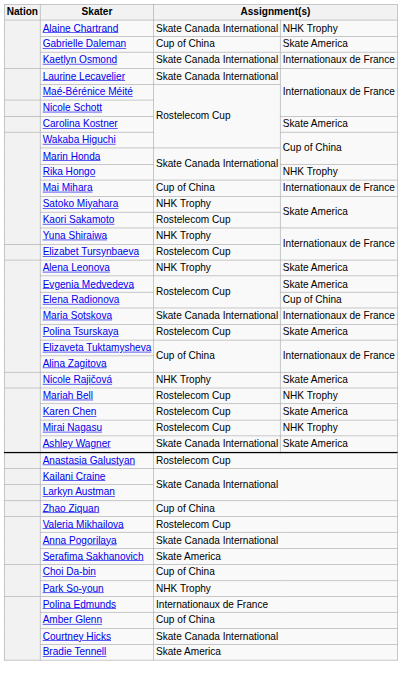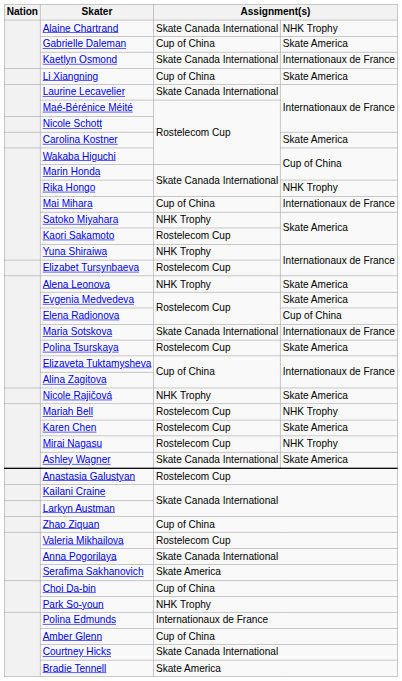 <table class="wikitable unsortable" style="text-align:left">
 <tr>
 <th scope="col">Nation</th>
 <th scope="col">Skater</th>
 <th scope="col" colspan="2">Assignment(s)</th>
 </tr>
 <tr>
 <th scope="row" style="text-align:left" rowspan="3"></th>
 <td><a href='#'>Alaine Chartrand</a></td>
 <td>Skate Canada International</td>
 <td>NHK Trophy</td>
 </tr>
 <tr>
 <td><a href='#'>Gabrielle Daleman</a></td>
 <td>Cup of China</td>
 <td>Skate America</td>
 </tr>
 <tr>
 <td><a href='#'>Kaetlyn Osmond</a></td>
 <td>Skate Canada International</td>
 <td>Internationaux de France</td>
+</tr>
+<tr>
+<th scope="row" style="text-align:left"></th>
+<td><a href='#'>Li Xiangning</a></td>
+<td>Cup of China</td>
+<td>Skate America</td>
 </tr>
 <tr>
 <th scope="row" style="text-align:left" rowspan="2"></th>
 <td><a href='#'>Laurine Lecavelier</a></td>
 <td>Skate Canada International</td>
 <td rowspan="3">Internationaux de France</td>
 </tr>
 <tr>
 <td><a href='#'>Maé-Bérénice Méité</a></td>
 <td rowspan="4">Rostelecom Cup</td>
 </tr>
 <tr>
 <th scope="row" style="text-align:left"></th>
 <td><a href='#'>Nicole Schott</a></td>
 </tr>
 <tr>
 <th scope="row" style="text-align:left"></th>
 <td><a href='#'>Carolina Kostner</a></td>
 <td>Skate America</td>
 </tr>
 <tr>
 <th scope="row" style="text-align:left" rowspan="7"></th>
 <td><a href='#'>Wakaba Higuchi</a></td>
 <td rowspan="2">Cup of China</td>
 </tr>
 <tr>
 <td><a href='#'>Marin Honda</a></td>
 <td rowspan="2">Skate Canada International</td>
 </tr>
 <tr>
 <td><a href='#'>Rika Hongo</a></td>
 <td>NHK Trophy</td>
 </tr>
 <tr>
 <td><a href='#'>Mai Mihara</a></td>
 <td>Cup of China</td>
 <td>Internationaux de France</td>
 </tr>
 <tr>
 <td><a href='#'>Satoko Miyahara</a></td>
 <td>NHK Trophy</td>
 <td rowspan="2">Skate America</td>
 </tr>
 <tr>
 <td><a href='#'>Kaori Sakamoto</a></td>
 <td>Rostelecom Cup</td>
 </tr>
 <tr>
 <td><a href='#'>Yuna Shiraiwa</a></td>
 <td>NHK Trophy</td>
 <td rowspan="2">Internationaux de France</td>
 </tr>
 <tr>
 <th scope="row" style="text-align:left"></th>
 <td><a href='#'>Elizabet Tursynbaeva</a></td>
 <td>Rostelecom Cup</td>
 </tr>
 <tr>
 <th scope="row" style="text-align:left" rowspan="7"></th>
 <td><a href='#'>Alena Leonova</a></td>
 <td>NHK Trophy</td>
 <td>Skate America</td>
 </tr>
 <tr>
 <td><a href='#'>Evgenia Medvedeva</a></td>
 <td rowspan="2">Rostelecom Cup</td>
 <td>Skate America</td>
 </tr>
 <tr>
 <td><a href='#'>Elena Radionova</a></td>
 <td>Cup of China</td>
 </tr>
 <tr>
 <td><a href='#'>Maria Sotskova</a></td>
 <td>Skate Canada International</td>
 <td>Internationaux de France</td>
 </tr>
 <tr>
 <td><a href='#'>Polina Tsurskaya</a></td>
 <td>Rostelecom Cup</td>
 <td>Skate America</td>
 </tr>
 <tr>
 <td><a href='#'>Elizaveta Tuktamysheva</a></td>
 <td rowspan="2">Cup of China</td>
 <td rowspan="2">Internationaux de France</td>
 </tr>
 <tr>
 <td><a href='#'>Alina Zagitova</a></td>
 </tr>
 <tr>
 <th scope="row" style="text-align:left"></th>
 <td><a href='#'>Nicole Rajičová</a></td>
 <td>NHK Trophy</td>
 <td>Skate America</td>
 </tr>
 <tr>
 <th scope="row" style="text-align:left" rowspan="4"></th>
 <td><a href='#'>Mariah Bell</a></td>
 <td>Rostelecom Cup</td>
 <td>NHK Trophy</td>
 </tr>
 <tr>
 <td><a href='#'>Karen Chen</a></td>
 <td>Rostelecom Cup</td>
 <td>Skate America</td>
 </tr>
 <tr>
 <td><a href='#'>Mirai Nagasu</a></td>
 <td>Rostelecom Cup</td>
 <td>NHK Trophy</td>
 </tr>
 <tr>
 <td><a href='#'>Ashley Wagner</a></td>
 <td>Skate Canada International</td>
 <td>Skate America</td>
 </tr>
 <tr style="border-top:2.5px solid">
 <th scope="row" style="text-align:left"></th>
 <td><a href='#'>Anastasia Galustyan</a></td>
 <td colspan="2">Rostelecom Cup</td>
 </tr>
 <tr>
 <th scope="row" style="text-align:left"></th>
 <td><a href='#'>Kailani Craine</a></td>
 <td colspan="2" rowspan="2">Skate Canada International</td>
 </tr>
 <tr>
 <th scope="row" style="text-align:left"></th>
 <td><a href='#'>Larkyn Austman</a></td>
 </tr>
 <tr>
 <th scope="row" style="text-align:left"></th>
 <td><a href='#'>Zhao Ziquan</a></td>
 <td colspan="2">Cup of China</td>
 </tr>
 <tr>
 <th scope="row" style="text-align:left" rowspan="3"></th>
 <td><a href='#'>Valeria Mikhailova</a></td>
 <td colspan="2">Rostelecom Cup</td>
 </tr>
 <tr>
 <td><a href='#'>Anna Pogorilaya</a></td>
 <td colspan="2">Skate Canada International</td>
 </tr>
 <tr>
 <td><a href='#'>Serafima Sakhanovich</a></td>
 <td colspan="2">Skate America</td>
 </tr>
 <tr>
 <th scope="row" style="text-align:left" rowspan="2"></th>
 <td><a href='#'>Choi Da-bin</a></td>
 <td colspan="2">Cup of China</td>
 </tr>
 <tr>
 <td><a href='#'>Park So-youn</a></td>
 <td colspan="2">NHK Trophy</td>
 </tr>
 <tr>
 <th scope="row" style="text-align:left" rowspan="4"></th>
 <td><a href='#'>Polina Edmunds</a></td>
 <td colspan="2">Internationaux de France</td>
 </tr>
 <tr>
 <td><a href='#'>Amber Glenn</a></td>
 <td colspan="2">Cup of China</td>
 </tr>
 <tr>
 <td><a href='#'>Courtney Hicks</a></td>
 <td colspan="2">Skate Canada International</td>
 </tr>
 <tr>
 <td><a href='#'>Bradie Tennell</a></td>
 <td colspan="2">Skate America</td>
 </tr>
 </table>
